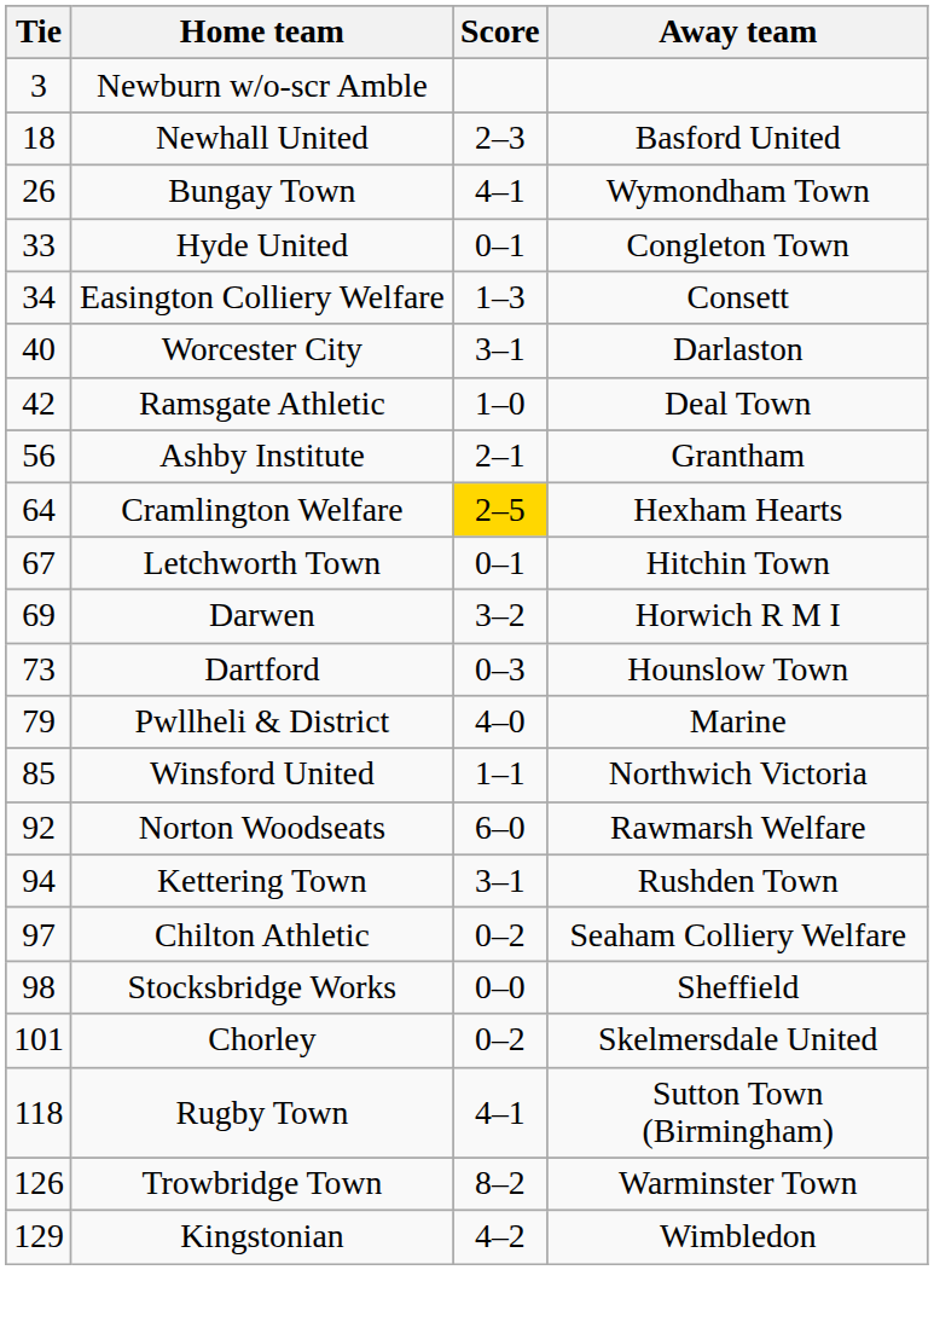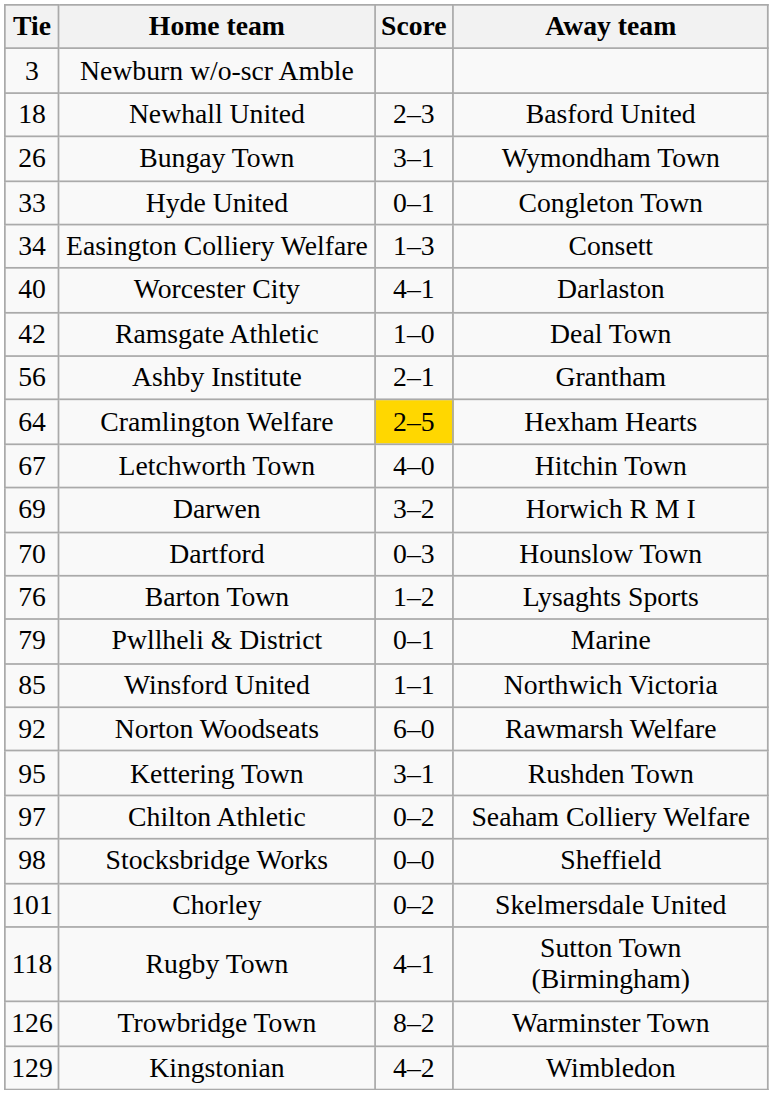 <table class="wikitable" style="text-align:center;">
 <tr>
 <th width=20>Tie</th>
 <th width=175>Home team</th>
 <th width=20>Score</th>
 <th width=175>Away team</th>
 </tr>
 <tr>
 <td>3</td>
 <td>Newburn w/o-scr Amble</td>
 <td></td>
 <td></td>
 </tr>
 <tr>
 <td>18</td>
 <td>Newhall United</td>
 <td>2–3</td>
 <td>Basford United</td>
 </tr>
 <tr>
 <td>26</td>
 <td>Bungay Town</td>
-<td>4–1</td>
+<td>3–1</td>
 <td>Wymondham Town</td>
 </tr>
 <tr>
 <td>33</td>
 <td>Hyde United</td>
 <td>0–1</td>
 <td>Congleton Town</td>
 </tr>
 <tr>
 <td>34</td>
 <td>Easington Colliery Welfare</td>
 <td>1–3</td>
 <td>Consett</td>
 </tr>
 <tr>
 <td>40</td>
 <td>Worcester City</td>
-<td>3–1</td>
+<td>4–1</td>
 <td>Darlaston</td>
 </tr>
 <tr>
 <td>42</td>
 <td>Ramsgate Athletic</td>
 <td>1–0</td>
 <td>Deal Town</td>
 </tr>
 <tr>
 <td>56</td>
 <td>Ashby Institute</td>
 <td>2–1</td>
 <td>Grantham</td>
 </tr>
 <tr>
 <td>64</td>
 <td>Cramlington Welfare</td>
 <td style="background: gold;">2–5</td>
 <td>Hexham Hearts</td>
 </tr>
 <tr>
 <td>67</td>
 <td>Letchworth Town</td>
-<td>0–1</td>
+<td>4–0</td>
 <td>Hitchin Town</td>
 </tr>
 <tr>
 <td>69</td>
 <td>Darwen</td>
 <td>3–2</td>
 <td>Horwich R M I</td>
 </tr>
 <tr>
-<td>73</td>
+<td>70</td>
 <td>Dartford</td>
 <td>0–3</td>
 <td>Hounslow Town</td>
 </tr>
 <tr>
+<td>76</td>
+<td>Barton Town</td>
+<td>1–2</td>
+<td>Lysaghts Sports</td>
+</tr>
+<tr>
 <td>79</td>
 <td>Pwllheli & District</td>
-<td>4–0</td>
+<td>0–1</td>
 <td>Marine</td>
 </tr>
 <tr>
 <td>85</td>
 <td>Winsford United</td>
 <td>1–1</td>
 <td>Northwich Victoria</td>
 </tr>
 <tr>
 <td>92</td>
 <td>Norton Woodseats</td>
 <td>6–0</td>
 <td>Rawmarsh Welfare</td>
 </tr>
 <tr>
-<td>94</td>
+<td>95</td>
 <td>Kettering Town</td>
 <td>3–1</td>
 <td>Rushden Town</td>
 </tr>
 <tr>
 <td>97</td>
 <td>Chilton Athletic</td>
 <td>0–2</td>
 <td>Seaham Colliery Welfare</td>
 </tr>
 <tr>
 <td>98</td>
 <td>Stocksbridge Works</td>
 <td>0–0</td>
 <td>Sheffield</td>
 </tr>
 <tr>
 <td>101</td>
 <td>Chorley</td>
 <td>0–2</td>
 <td>Skelmersdale United</td>
 </tr>
 <tr>
 <td>118</td>
 <td>Rugby Town</td>
 <td>4–1</td>
 <td>Sutton Town (Birmingham)</td>
 </tr>
 <tr>
 <td>126</td>
 <td>Trowbridge Town</td>
 <td>8–2</td>
 <td>Warminster Town</td>
 </tr>
 <tr>
 <td>129</td>
 <td>Kingstonian</td>
 <td>4–2</td>
 <td>Wimbledon</td>
 </tr>
 </table>
